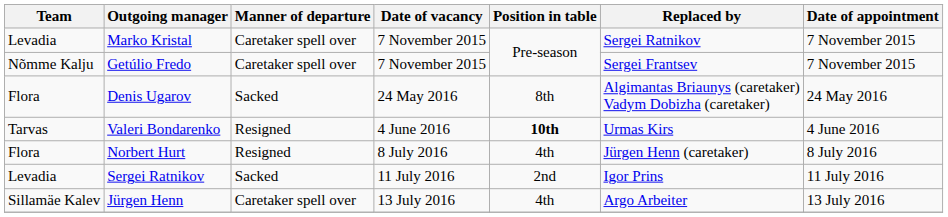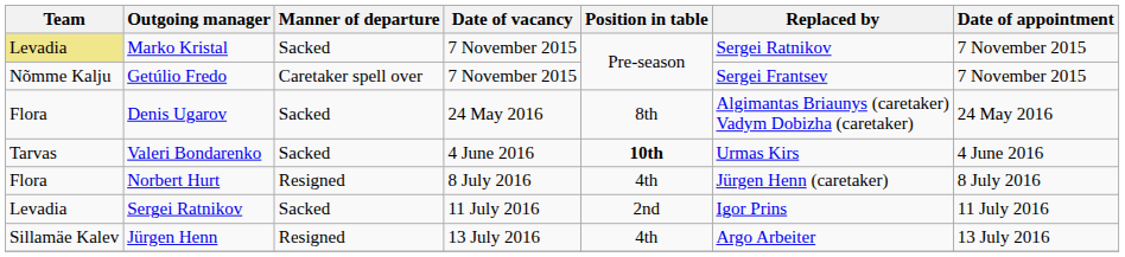 <table class="wikitable">
 <tr>
 <th>Team</th>
 <th>Outgoing manager</th>
 <th>Manner of departure</th>
 <th>Date of vacancy</th>
 <th>Position in table</th>
 <th>Replaced by</th>
 <th>Date of appointment</th>
 </tr>
 <tr>
-<td>Levadia</td>
+<td style="background: khaki;">Levadia</td>
 <td> <a href='#'>Marko Kristal</a></td>
-<td>Caretaker spell over</td>
+<td>Sacked</td>
 <td>7 November 2015</td>
 <td rowspan=2 align="center">Pre-season</td>
 <td> <a href='#'>Sergei Ratnikov</a></td>
 <td>7 November 2015</td>
 </tr>
 <tr>
 <td>Nõmme Kalju</td>
 <td> <a href='#'>Getúlio Fredo</a></td>
 <td>Caretaker spell over</td>
 <td>7 November 2015</td>
 <td> <a href='#'>Sergei Frantsev</a></td>
 <td>7 November 2015</td>
 </tr>
 <tr>
 <td>Flora</td>
 <td> <a href='#'>Denis Ugarov</a></td>
 <td>Sacked</td>
 <td>24 May 2016</td>
 <td align="center">8th</td>
 <td> <a href='#'>Algimantas Briaunys</a> (caretaker)<br> <a href='#'>Vadym Dobizha</a> (caretaker)</td>
 <td>24 May 2016</td>
 </tr>
 <tr>
 <td>Tarvas</td>
 <td> <a href='#'>Valeri Bondarenko</a></td>
-<td>Resigned</td>
+<td>Sacked</td>
 <td>4 June 2016</td>
 <td align="center"><strong>10th</strong></td>
 <td> <a href='#'>Urmas Kirs</a></td>
 <td>4 June 2016</td>
 </tr>
 <tr>
 <td>Flora</td>
 <td> <a href='#'>Norbert Hurt</a></td>
 <td>Resigned</td>
 <td>8 July 2016</td>
 <td align="center">4th</td>
 <td> <a href='#'>Jürgen Henn</a> (caretaker)</td>
 <td>8 July 2016</td>
 </tr>
 <tr>
 <td>Levadia</td>
 <td> <a href='#'>Sergei Ratnikov</a></td>
 <td>Sacked</td>
 <td>11 July 2016 </td>
 <td align="center">2nd</td>
 <td> <a href='#'>Igor Prins</a></td>
 <td>11 July 2016</td>
 </tr>
 <tr>
 <td>Sillamäe Kalev</td>
 <td> <a href='#'>Jürgen Henn</a></td>
-<td>Caretaker spell over</td>
+<td>Resigned</td>
 <td>13 July 2016</td>
 <td align="center">4th</td>
 <td> <a href='#'>Argo Arbeiter</a></td>
 <td>13 July 2016</td>
 </tr>
 <tr>
 </tr>
 </table>
